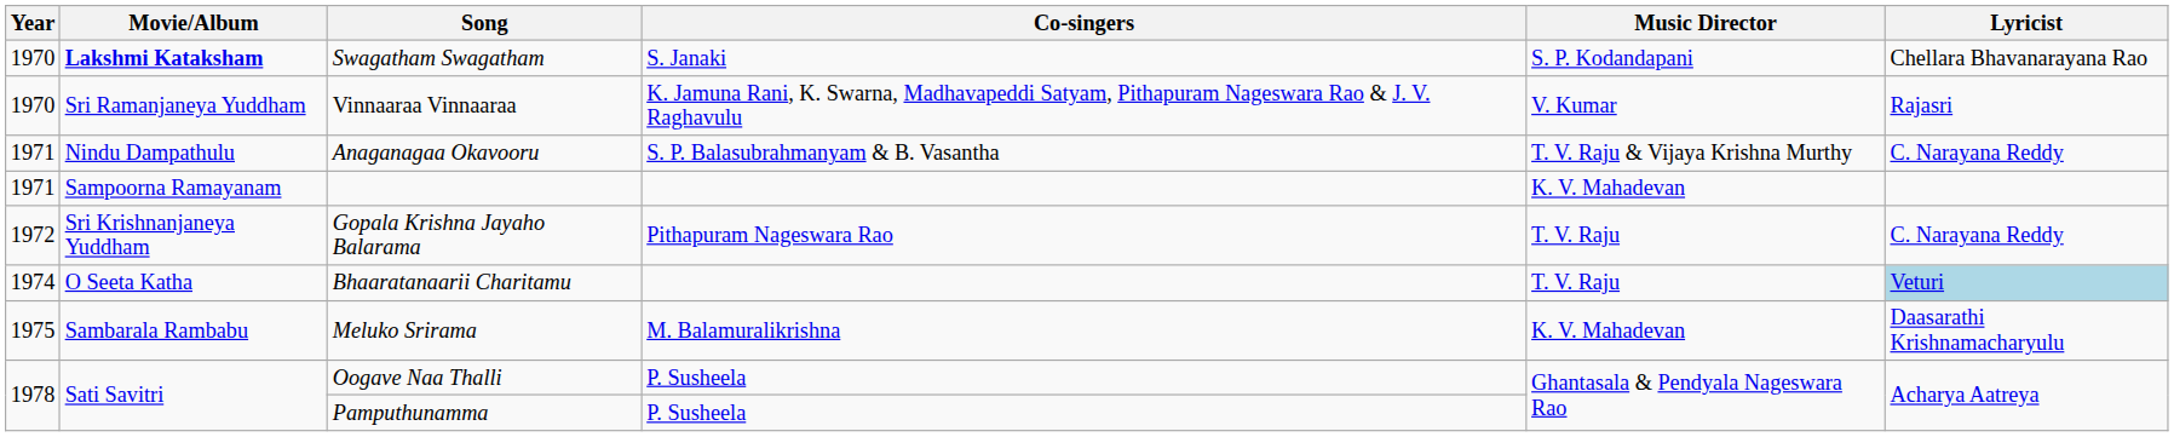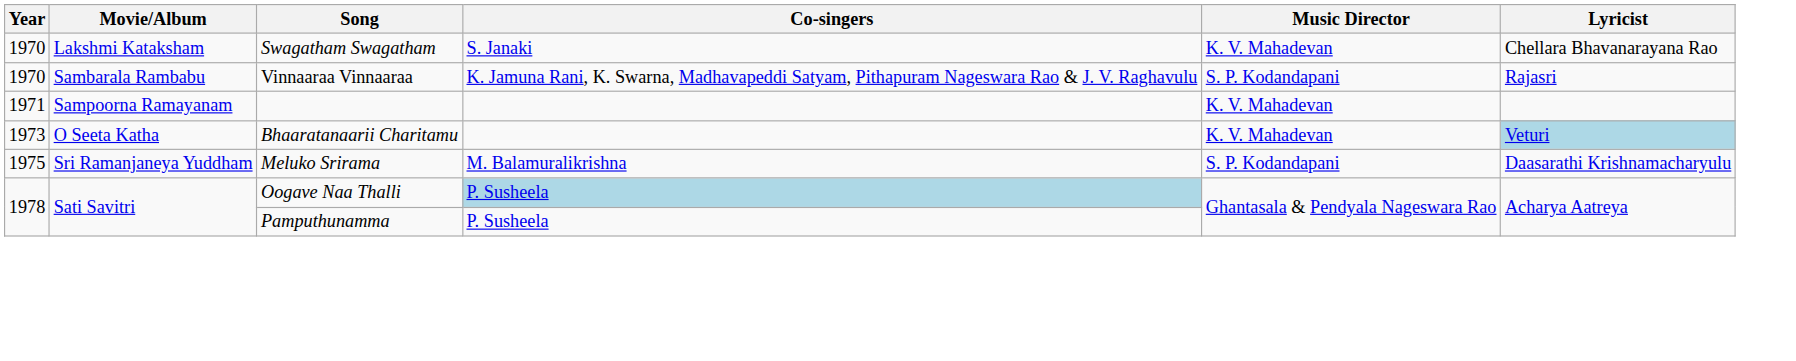 <table class="wikitable sortable">
 <tr>
 <th scope="col">Year</th>
 <th scope="col">Movie/Album</th>
 <th scope="col">Song</th>
 <th scope="col">Co-singers</th>
 <th scope="col">Music Director</th>
 <th scope="col">Lyricist</th>
 </tr>
 <tr>
 <td>1970</td>
-<td><strong><a href='#'>Lakshmi Kataksham</a></strong></td>
+<td><a href='#'>Lakshmi Kataksham</a></td>
 <td><em>Swagatham Swagatham</em></td>
 <td><a href='#'>S. Janaki</a></td>
-<td><a href='#'>S. P. Kodandapani</a></td>
+<td><a href='#'>K. V. Mahadevan</a></td>
 <td>Chellara Bhavanarayana Rao</td>
 </tr>
 <tr>
 <td>1970</td>
-<td><a href='#'>Sri Ramanjaneya Yuddham</a></td>
+<td><a href='#'>Sambarala Rambabu</a></td>
 <td>Vinnaaraa Vinnaaraa</td>
 <td><a href='#'>K. Jamuna Rani</a>, K. Swarna, <a href='#'>Madhavapeddi Satyam</a>, <a href='#'>Pithapuram Nageswara Rao</a> & <a href='#'>J. V. Raghavulu</a></td>
-<td><a href='#'>V. Kumar</a></td>
+<td><a href='#'>S. P. Kodandapani</a></td>
 <td><a href='#'>Rajasri</a></td>
-</tr>
-<tr>
-<td>1971</td>
-<td><a href='#'>Nindu Dampathulu</a></td>
-<td><em>Anaganagaa Okavooru</em></td>
-<td><a href='#'>S. P. Balasubrahmanyam</a> & B. Vasantha</td>
-<td><a href='#'>T. V. Raju</a> & Vijaya Krishna Murthy</td>
-<td><a href='#'>C. Narayana Reddy</a></td>
 </tr>
 <tr>
 <td>1971</td>
 <td><a href='#'>Sampoorna Ramayanam</a></td>
 <td></td>
 <td></td>
 <td><a href='#'>K. V. Mahadevan</a></td>
 <td></td>
 </tr>
 <tr>
-<td>1972</td>
-<td><a href='#'>Sri Krishnanjaneya Yuddham</a></td>
-<td><em>Gopala Krishna Jayaho Balarama</em></td>
-<td><a href='#'>Pithapuram Nageswara Rao</a></td>
-<td><a href='#'>T. V. Raju</a></td>
-<td><a href='#'>C. Narayana Reddy</a></td>
-</tr>
-<tr>
-<td>1974</td>
+<td>1973</td>
 <td><a href='#'>O Seeta Katha</a></td>
 <td><em>Bhaaratanaarii Charitamu</em></td>
 <td></td>
-<td><a href='#'>T. V. Raju</a></td>
+<td><a href='#'>K. V. Mahadevan</a></td>
 <td style="background: lightblue;"><a href='#'>Veturi</a></td>
 </tr>
 <tr>
 <td>1975</td>
-<td><a href='#'>Sambarala Rambabu</a></td>
+<td><a href='#'>Sri Ramanjaneya Yuddham</a></td>
 <td><em>Meluko Srirama</em></td>
 <td><a href='#'>M. Balamuralikrishna</a></td>
-<td><a href='#'>K. V. Mahadevan</a></td>
+<td><a href='#'>S. P. Kodandapani</a></td>
 <td><a href='#'>Daasarathi Krishnamacharyulu</a></td>
 </tr>
 <tr>
 <td rowspan=2>1978</td>
 <td rowspan=2><a href='#'>Sati Savitri</a></td>
 <td><em>Oogave Naa Thalli</em></td>
-<td><a href='#'>P. Susheela</a></td>
+<td style="background: lightblue;"><a href='#'>P. Susheela</a></td>
 <td rowspan=3><a href='#'>Ghantasala</a> & <a href='#'>Pendyala Nageswara Rao</a></td>
 <td rowspan=2><a href='#'>Acharya Aatreya</a></td>
 </tr>
 <tr>
 <td><em>Pamputhunamma</em></td>
 <td><a href='#'>P. Susheela</a></td>
 </tr>
 </table>
